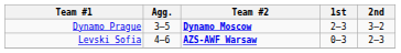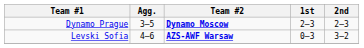 <table class=wikitable style="text-align:center">
 <tr>
 <th width=200>Team #1</th>
 <th width=50>Agg.</th>
 <th width=200>Team #2</th>
 <th width=50>1st</th>
 <th width=50>2nd</th>
 </tr>
 <tr>
 <td align=right><a href='#'>Dynamo Prague</a> </td>
 <td>3–5</td>
 <td align=left> <strong><a href='#'>Dynamo Moscow</a></strong></td>
 <td align=center>2–3</td>
-<td align=center>3–2</td>
+<td align=center>2–3</td>
 </tr>
 <tr>
 <td align=right><a href='#'>Levski Sofia</a> </td>
 <td>4–6</td>
 <td align=left> <strong><a href='#'>AZS-AWF Warsaw</a></strong></td>
 <td align=center>0–3</td>
-<td align=center>2–3</td>
+<td align=center>3–2</td>
 </tr>
 <tr>
 </tr>
 </table>
